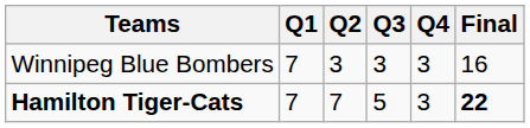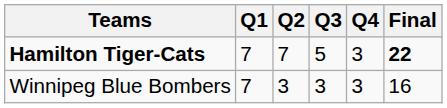 <table class="wikitable">
 <tr>
 <th>Teams</th>
 <th>Q1</th>
 <th>Q2</th>
 <th>Q3</th>
 <th>Q4</th>
 <th>Final</th>
 </tr>
 <tr>
+<td><strong>Hamilton Tiger-Cats</strong></td>
+<td>7</td>
+<td>7</td>
+<td>5</td>
+<td>3</td>
+<td><strong>22</strong></td>
+</tr>
+<tr>
 <td>Winnipeg Blue Bombers</td>
 <td>7</td>
 <td>3</td>
 <td>3</td>
 <td>3</td>
 <td>16</td>
 </tr>
-<tr>
-<td><strong>Hamilton Tiger-Cats</strong></td>
-<td>7</td>
-<td>7</td>
-<td>5</td>
-<td>3</td>
-<td><strong>22</strong></td>
-</tr>
 </table>
